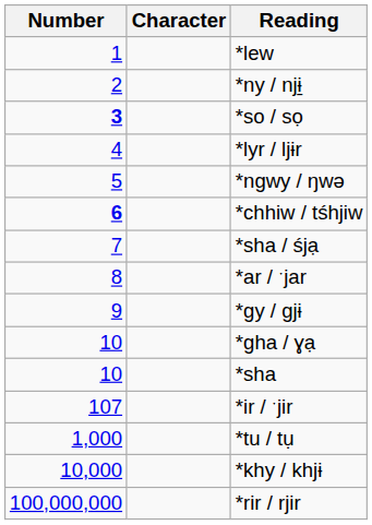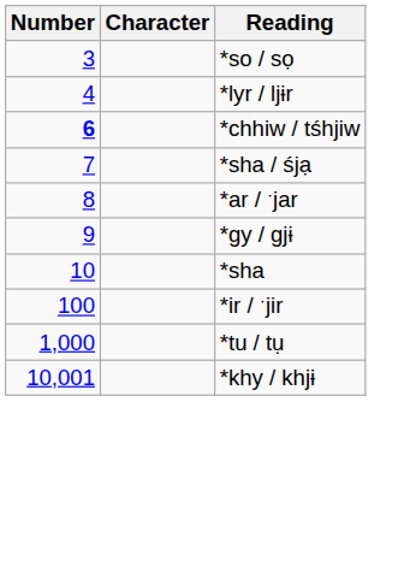 <table class="wikitable">
 <tr>
 <th>Number</th>
 <th>Character</th>
 <th>Reading</th>
 </tr>
 <tr>
-<td align="right"><a href='#'>1</a></td>
-<td></td>
-<td>*lew</td>
-</tr>
-<tr>
-<td align="right"><a href='#'>2</a></td>
-<td></td>
-<td>*ny / njɨ̱</td>
-</tr>
-<tr>
-<td align="right"><strong><a href='#'>3</a></strong></td>
+<td align="right"><a href='#'>3</a></td>
 <td></td>
 <td>*so / sọ</td>
 </tr>
 <tr>
 <td align="right"><a href='#'>4</a></td>
 <td></td>
 <td>*lyr / ljɨr</td>
-</tr>
-<tr>
-<td align="right"><a href='#'>5</a></td>
-<td></td>
-<td>*ngwy / ŋwǝ</td>
 </tr>
 <tr>
 <td align="right"><strong><a href='#'>6</a></strong></td>
 <td></td>
 <td>*chhiw / tśhjiw</td>
 </tr>
 <tr>
 <td align="right"><a href='#'>7</a></td>
 <td></td>
 <td>*sha / śjạ</td>
 </tr>
 <tr>
 <td align="right"><a href='#'>8</a></td>
 <td></td>
 <td>*ar / ˑjar</td>
 </tr>
 <tr>
 <td align="right"><a href='#'>9</a></td>
 <td></td>
 <td>*gy / gjɨ</td>
 </tr>
 <tr>
 <td align="right"><a href='#'>10</a></td>
 <td></td>
-<td>*gha / ɣạ</td>
-</tr>
-<tr>
-<td align="right"><a href='#'>10</a></td>
-<td></td>
 <td>*sha</td>
 </tr>
 <tr>
-<td align="right"><a href='#'>107</a></td>
+<td align="right"><a href='#'>100</a></td>
 <td></td>
 <td>*ir / ˑjir</td>
 </tr>
 <tr>
 <td align="right"><a href='#'>1,000</a></td>
 <td></td>
 <td>*tu / tụ</td>
 </tr>
 <tr>
-<td align="right"><a href='#'>10,000</a></td>
+<td align="right"><a href='#'>10,001</a></td>
 <td></td>
 <td>*khy / khjɨ</td>
 </tr>
-<tr>
-<td align="right"><a href='#'>100,000,000</a></td>
-<td></td>
-<td>*rir / rjir</td>
-</tr>
 </table>
